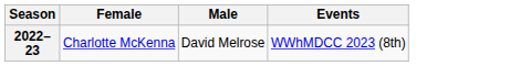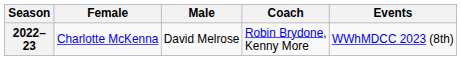 <table class="wikitable">
 <tr>
 <th scope="col" width=60>Season</th>
 <th scope="col">Female</th>
 <th scope="col">Male</th>
+<th scope="col">Coach</th>
 <th scope="col">Events</th>
 </tr>
 <tr>
 <th scope="row">2022–23</th>
 <td><a href='#'>Charlotte McKenna</a></td>
 <td>David Melrose</td>
+<td><a href='#'>Robin Brydone</a>,<br>Kenny More</td>
 <td><a href='#'>WWhMDCC 2023</a> (8th)</td>
 </tr>
 </table>
